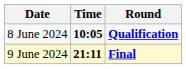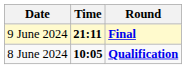 <table class="wikitable">
 <tr>
 <th>Date</th>
 <th>Time</th>
 <th>Round</th>
 </tr>
+<tr style=background:lemonchiffon>
+<td>9 June 2024</td>
+<td><strong>21:11</strong></td>
+<td><strong><a href='#'>Final</a></strong></td>
+</tr>
 <tr>
 <td>8 June 2024</td>
 <td><strong>10:05</strong></td>
 <td><strong><a href='#'>Qualification</a></strong></td>
 </tr>
-<tr style=background:lemonchiffon>
-<td>9 June 2024</td>
-<td><strong>21:11</strong></td>
-<td><strong><a href='#'>Final</a></strong></td>
-</tr>
 </table>
